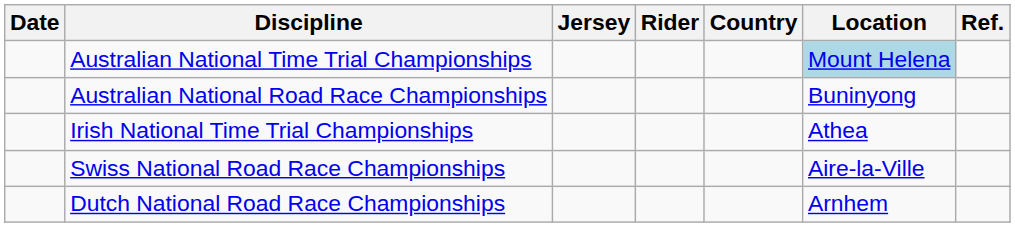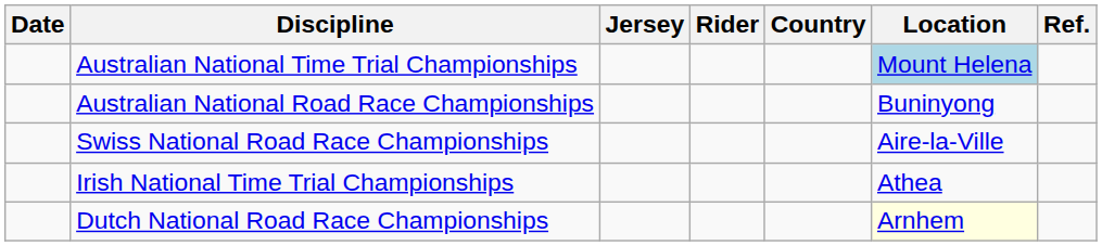 <table class="wikitable sortable">
 <tr>
 <th>Date</th>
 <th>Discipline</th>
 <th>Jersey</th>
 <th>Rider</th>
 <th>Country</th>
 <th>Location</th>
 <th class="unsortable">Ref.</th>
 </tr>
 <tr>
 <td></td>
 <td><a href='#'>Australian National Time Trial Championships</a></td>
 <td align="center"></td>
 <td></td>
 <td></td>
 <td style="background: lightblue;"><a href='#'>Mount Helena</a></td>
 <td align="center"></td>
 </tr>
 <tr>
 <td></td>
 <td><a href='#'>Australian National Road Race Championships</a></td>
 <td align="center"></td>
 <td></td>
 <td></td>
 <td><a href='#'>Buninyong</a></td>
 <td align="center"></td>
 </tr>
 <tr>
 <td></td>
+<td><a href='#'>Swiss National Road Race Championships</a></td>
+<td align="center"></td>
+<td></td>
+<td></td>
+<td><a href='#'>Aire-la-Ville</a></td>
+<td align="center"></td>
+</tr>
+<tr>
+<td></td>
 <td><a href='#'>Irish National Time Trial Championships</a></td>
 <td align="center"></td>
 <td></td>
 <td></td>
 <td><a href='#'>Athea</a></td>
 <td align="center"></td>
 </tr>
 <tr>
 <td></td>
-<td><a href='#'>Swiss National Road Race Championships</a></td>
-<td align="center"></td>
-<td></td>
-<td></td>
-<td><a href='#'>Aire-la-Ville</a></td>
-<td align="center"></td>
-</tr>
-<tr>
-<td></td>
 <td><a href='#'>Dutch National Road Race Championships</a></td>
 <td align="center"></td>
 <td></td>
 <td></td>
-<td><a href='#'>Arnhem</a></td>
+<td style="background: lightyellow;"><a href='#'>Arnhem</a></td>
 <td align="center"></td>
 </tr>
 </table>
